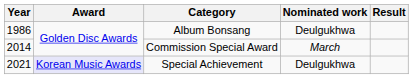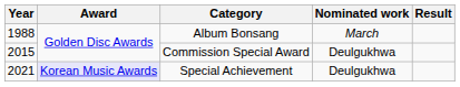 <table class="wikitable" style="text-align:center;">
 <tr>
 <th>Year</th>
 <th>Award</th>
 <th>Category</th>
 <th>Nominated work</th>
 <th>Result</th>
 </tr>
 <tr>
-<td>1986</td>
+<td>1988</td>
 <td rowspan="2"><a href='#'>Golden Disc Awards</a></td>
 <td>Album Bonsang</td>
-<td>Deulgukhwa</td>
+<td><em>March</em></td>
 <td></td>
 </tr>
 <tr>
-<td>2014</td>
+<td>2015</td>
 <td>Commission Special Award</td>
-<td><em>March</em></td>
+<td>Deulgukhwa</td>
 <td></td>
 </tr>
 <tr>
 <td>2021</td>
 <td style="background: lavender;"><a href='#'>Korean Music Awards</a></td>
 <td>Special Achievement</td>
 <td>Deulgukhwa</td>
 <td></td>
 </tr>
 </table>
